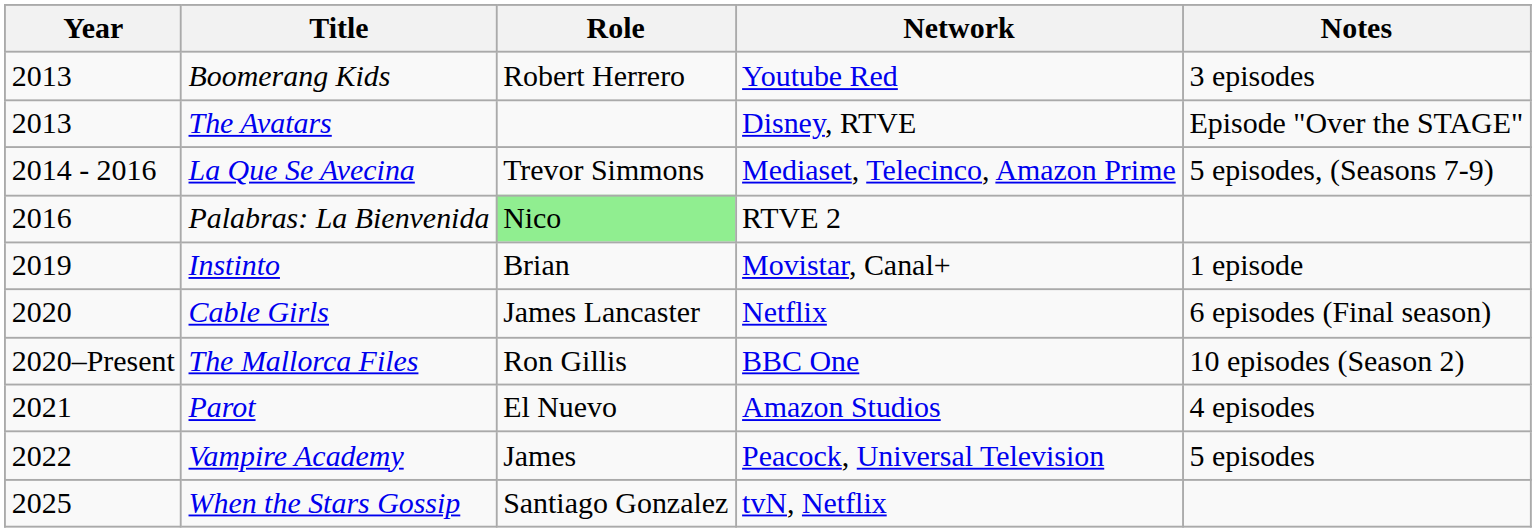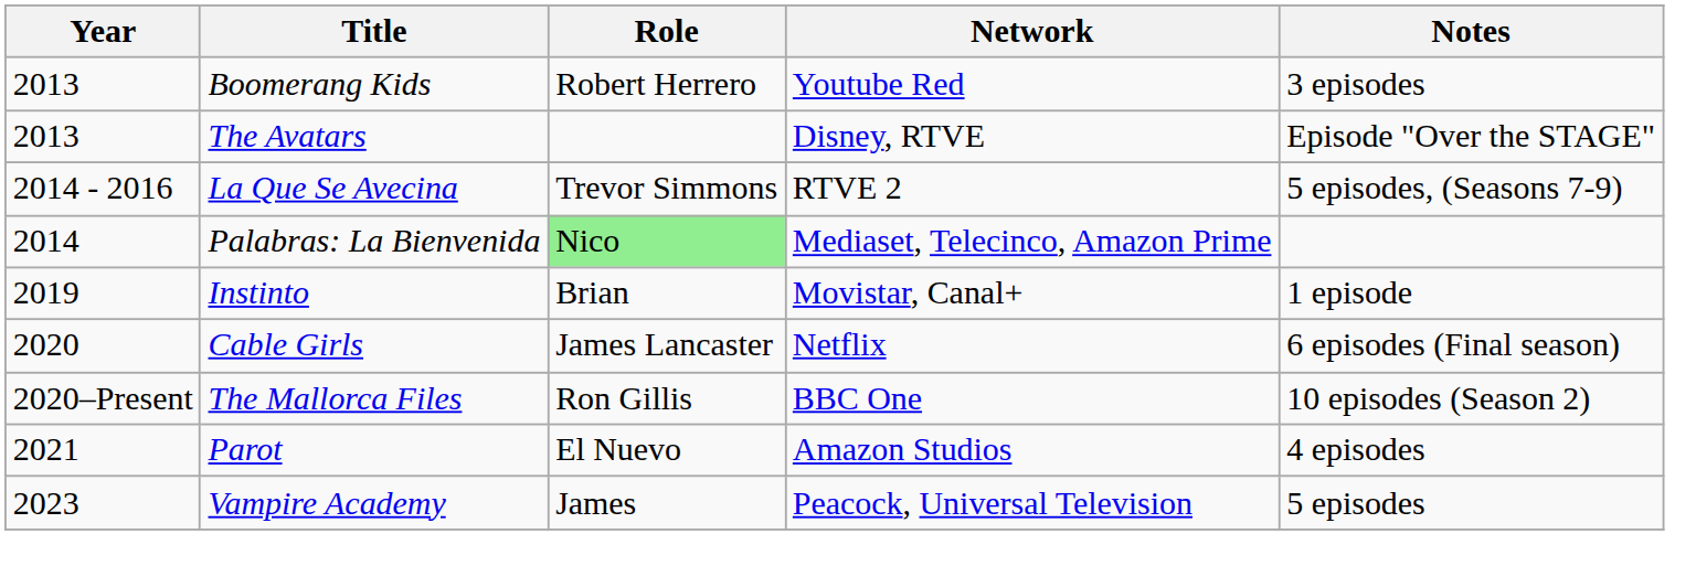 <table class="wikitable">
 <tr>
 <th>Year</th>
 <th>Title</th>
 <th>Role</th>
 <th>Network</th>
 <th>Notes</th>
 </tr>
 <tr>
 <td>2013</td>
 <td><em>Boomerang Kids</em></td>
 <td>Robert Herrero</td>
 <td><a href='#'>Youtube Red</a></td>
 <td>3 episodes</td>
 </tr>
 <tr>
 <td>2013</td>
 <td><em><a href='#'>The Avatars</a></em></td>
 <td></td>
 <td><a href='#'>Disney</a>, RTVE</td>
 <td>Episode "Over the STAGE"</td>
 </tr>
 <tr>
 <td>2014 - 2016</td>
 <td><em><a href='#'>La Que Se Avecina</a></em></td>
 <td>Trevor Simmons</td>
-<td><a href='#'>Mediaset</a>, <a href='#'>Telecinco</a>, <a href='#'>Amazon Prime</a></td>
+<td>RTVE 2</td>
 <td>5 episodes, (Seasons 7-9)</td>
 </tr>
 <tr>
-<td>2016</td>
+<td>2014</td>
 <td><em>Palabras: La Bienvenida</em></td>
 <td style="background: lightgreen;">Nico</td>
-<td>RTVE 2</td>
+<td><a href='#'>Mediaset</a>, <a href='#'>Telecinco</a>, <a href='#'>Amazon Prime</a></td>
 <td></td>
 </tr>
 <tr>
 <td>2019</td>
 <td><em><a href='#'>Instinto</a></em></td>
 <td>Brian</td>
 <td><a href='#'>Movistar</a>, Canal+</td>
 <td>1 episode</td>
 </tr>
 <tr>
 <td>2020</td>
 <td><em><a href='#'>Cable Girls</a></em></td>
 <td>James Lancaster</td>
 <td><a href='#'>Netflix</a></td>
 <td>6 episodes (Final season)</td>
 </tr>
 <tr>
 <td>2020–Present</td>
 <td><em><a href='#'>The Mallorca Files</a></em></td>
 <td>Ron Gillis</td>
 <td><a href='#'>BBC One</a></td>
 <td>10 episodes (Season 2)</td>
 </tr>
 <tr>
 <td>2021</td>
 <td><a href='#'><em>Parot</em></a></td>
 <td>El Nuevo</td>
 <td><a href='#'>Amazon Studios</a></td>
 <td>4 episodes</td>
 </tr>
 <tr>
-<td>2022</td>
+<td>2023</td>
 <td><a href='#'><em>Vampire Academy</em></a></td>
 <td>James</td>
 <td><a href='#'>Peacock</a>, <a href='#'>Universal Television</a></td>
 <td>5 episodes</td>
 </tr>
-<tr>
-<td>2025</td>
-<td><em><a href='#'>When the Stars Gossip</a></em></td>
-<td>Santiago Gonzalez</td>
-<td><a href='#'>tvN</a>, <a href='#'>Netflix</a></td>
-<td></td>
-</tr>
 </table>
